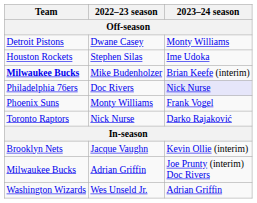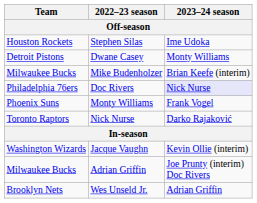 <table class="wikitable">
 <tr>
 <th>Team</th>
 <th>2022–23 season</th>
 <th>2023–24 season</th>
 </tr>
 <tr>
 <th colspan="3">Off-season</th>
 </tr>
 <tr>
+<td><a href='#'>Houston Rockets</a></td>
+<td><a href='#'>Stephen Silas</a></td>
+<td><a href='#'>Ime Udoka</a></td>
+</tr>
+<tr>
 <td><a href='#'>Detroit Pistons</a></td>
 <td><a href='#'>Dwane Casey</a></td>
 <td><a href='#'>Monty Williams</a></td>
 </tr>
 <tr>
-<td><a href='#'>Houston Rockets</a></td>
-<td><a href='#'>Stephen Silas</a></td>
-<td><a href='#'>Ime Udoka</a></td>
-</tr>
-<tr>
-<td><strong><a href='#'>Milwaukee Bucks</a></strong></td>
+<td><a href='#'>Milwaukee Bucks</a></td>
 <td><a href='#'>Mike Budenholzer</a></td>
 <td><a href='#'>Brian Keefe</a> (interim)</td>
 </tr>
 <tr>
 <td><a href='#'>Philadelphia 76ers</a></td>
 <td><a href='#'>Doc Rivers</a></td>
 <td style="background: lavender;"><a href='#'>Nick Nurse</a></td>
 </tr>
 <tr>
 <td><a href='#'>Phoenix Suns</a></td>
 <td><a href='#'>Monty Williams</a></td>
 <td><a href='#'>Frank Vogel</a></td>
 </tr>
 <tr>
 <td><a href='#'>Toronto Raptors</a></td>
 <td><a href='#'>Nick Nurse</a></td>
 <td><a href='#'>Darko Rajaković</a></td>
 </tr>
 <tr>
 <th colspan="3">In-season</th>
 </tr>
 <tr>
-<td><a href='#'>Brooklyn Nets</a></td>
+<td><a href='#'>Washington Wizards</a></td>
 <td><a href='#'>Jacque Vaughn</a></td>
 <td><a href='#'>Kevin Ollie</a> (interim)</td>
 </tr>
 <tr>
 <td><a href='#'>Milwaukee Bucks</a></td>
 <td><a href='#'>Adrian Griffin</a></td>
 <td><a href='#'>Joe Prunty</a> (interim)<br><a href='#'>Doc Rivers</a></td>
 </tr>
 <tr>
-<td><a href='#'>Washington Wizards</a></td>
+<td><a href='#'>Brooklyn Nets</a></td>
 <td><a href='#'>Wes Unseld Jr.</a></td>
 <td><a href='#'>Adrian Griffin</a></td>
 </tr>
 </table>
